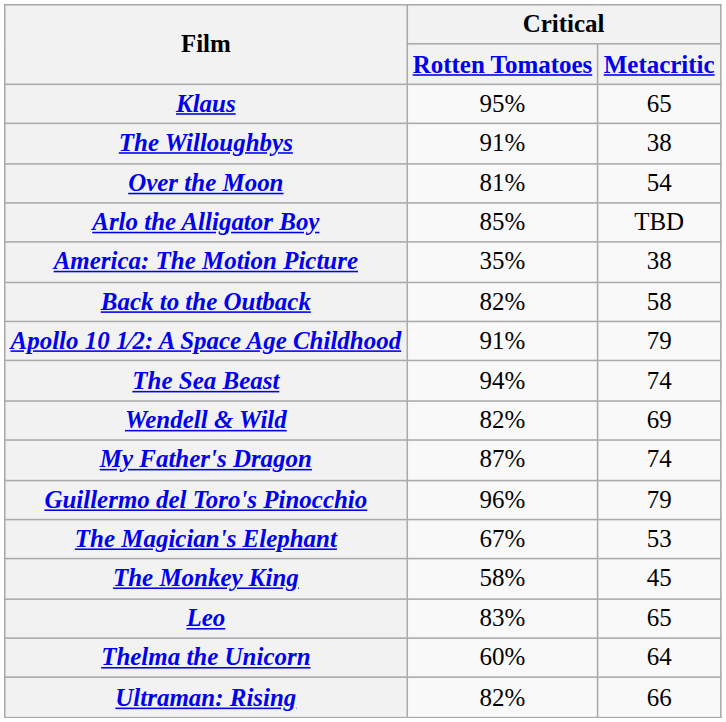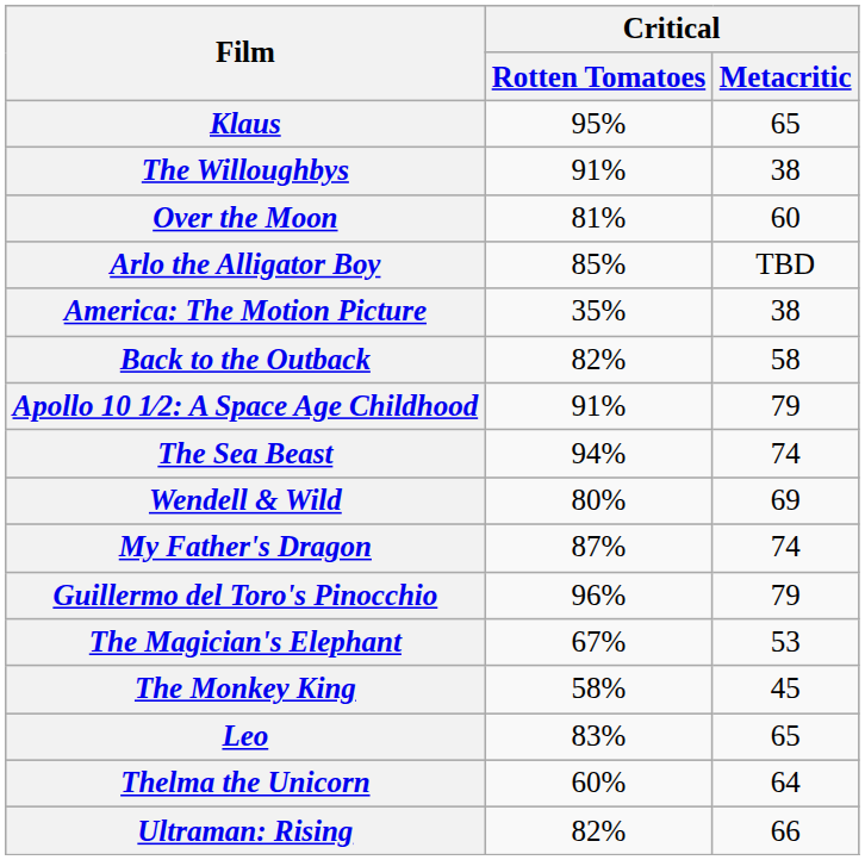 <table class="wikitable plainrowheaders sortable" style="text-align: center;">
 <tr>
 <th scope="col" rowspan="2">Film</th>
 <th scope="col" colspan="2">Critical</th>
 </tr>
 <tr>
 <th scope="col"><a href='#'>Rotten Tomatoes</a></th>
 <th scope="col"><a href='#'>Metacritic</a></th>
 </tr>
 <tr>
 <th scope="row"><em><a href='#'>Klaus</a></em></th>
 <td>95%</td>
 <td>65</td>
 </tr>
 <tr>
 <th scope="row"><em><a href='#'>The Willoughbys</a></em></th>
 <td>91%</td>
 <td>38</td>
 </tr>
 <tr>
 <th scope="row"><em><a href='#'>Over the Moon</a></em></th>
 <td>81%</td>
-<td>54</td>
+<td>60</td>
 </tr>
 <tr>
 <th scope="row"><em><a href='#'>Arlo the Alligator Boy</a></em></th>
 <td>85%</td>
 <td>TBD</td>
 </tr>
 <tr>
 <th scope="row"><em><a href='#'>America: The Motion Picture</a></em></th>
 <td>35%</td>
 <td>38</td>
 </tr>
 <tr>
 <th scope="row"><em><a href='#'>Back to the Outback</a></em></th>
 <td>82%</td>
 <td>58</td>
 </tr>
 <tr>
 <th scope="row"><em><a href='#'>Apollo 10 1⁄2: A Space Age Childhood</a></em></th>
 <td>91%</td>
 <td>79</td>
 </tr>
 <tr>
 <th scope="row"><em><a href='#'>The Sea Beast</a></em></th>
 <td>94%</td>
 <td>74</td>
 </tr>
 <tr>
 <th scope="row"><em><a href='#'>Wendell & Wild</a></em></th>
-<td>82%</td>
+<td>80%</td>
 <td>69</td>
 </tr>
 <tr>
 <th scope="row"><em><a href='#'>My Father's Dragon</a></em></th>
 <td>87%</td>
 <td>74</td>
 </tr>
 <tr>
 <th scope="row"><em><a href='#'>Guillermo del Toro's Pinocchio</a></em></th>
 <td>96%</td>
 <td>79</td>
 </tr>
 <tr>
 <th scope="row"><em><a href='#'>The Magician's Elephant</a></em></th>
 <td>67%</td>
 <td>53</td>
 </tr>
 <tr>
 <th scope="row"><em><a href='#'>The Monkey King</a></em></th>
 <td>58%</td>
 <td>45</td>
 </tr>
 <tr>
 <th scope="row"><em><a href='#'>Leo</a></em></th>
 <td>83%</td>
 <td>65</td>
 </tr>
 <tr>
 <th scope="row"><em><a href='#'>Thelma the Unicorn</a></em></th>
 <td>60%</td>
 <td>64</td>
 </tr>
 <tr>
 <th scope="row"><em><a href='#'>Ultraman: Rising</a></em></th>
 <td>82%</td>
 <td>66</td>
 </tr>
 <tr>
 </tr>
 </table>
